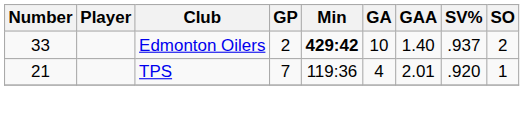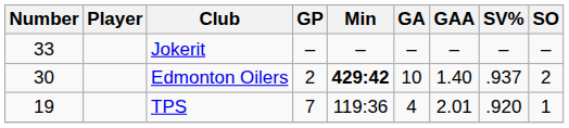 <table class="wikitable sortable" style="text-align: center;">
 <tr>
 <th>Number</th>
 <th>Player</th>
 <th>Club</th>
 <th>GP</th>
 <th>Min</th>
 <th>GA</th>
 <th>GAA</th>
 <th>SV%</th>
 <th>SO</th>
 </tr>
 <tr>
 <td>33</td>
 <td align=left></td>
+<td align=left><a href='#'>Jokerit</a></td>
+<td>–</td>
+<td>–</td>
+<td>–</td>
+<td>–</td>
+<td>–</td>
+<td>–</td>
+</tr>
+<tr>
+<td>30</td>
+<td align=left></td>
 <td align=left><a href='#'>Edmonton Oilers</a></td>
 <td>2</td>
 <td><strong>429:42</strong></td>
 <td>10</td>
 <td>1.40</td>
 <td>.937</td>
 <td>2</td>
 </tr>
 <tr>
-<td>21</td>
+<td>19</td>
 <td align=left></td>
 <td align=left><a href='#'>TPS</a></td>
 <td>7</td>
 <td>119:36</td>
 <td>4</td>
 <td>2.01</td>
 <td>.920</td>
 <td>1</td>
 </tr>
 <tr>
 </tr>
 </table>
